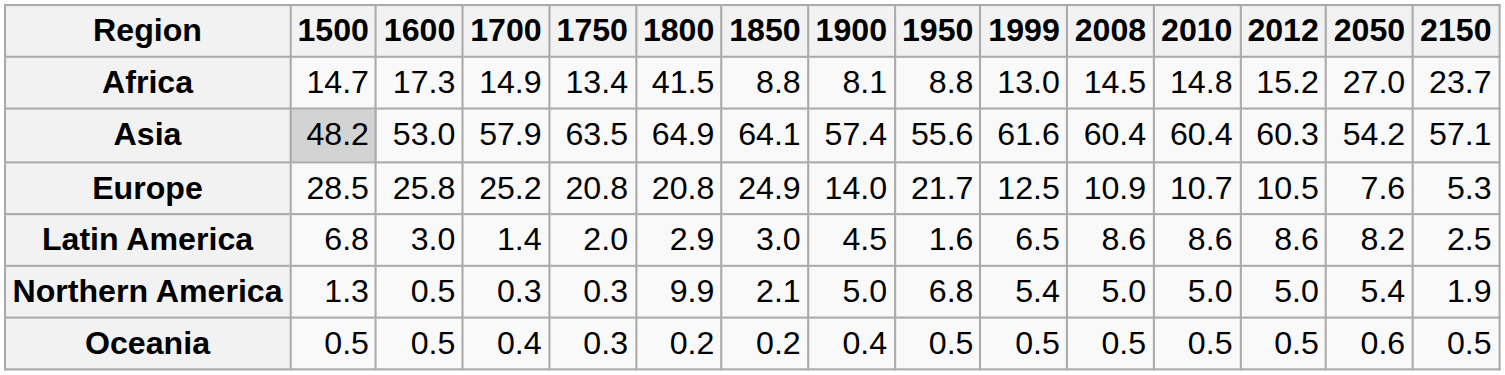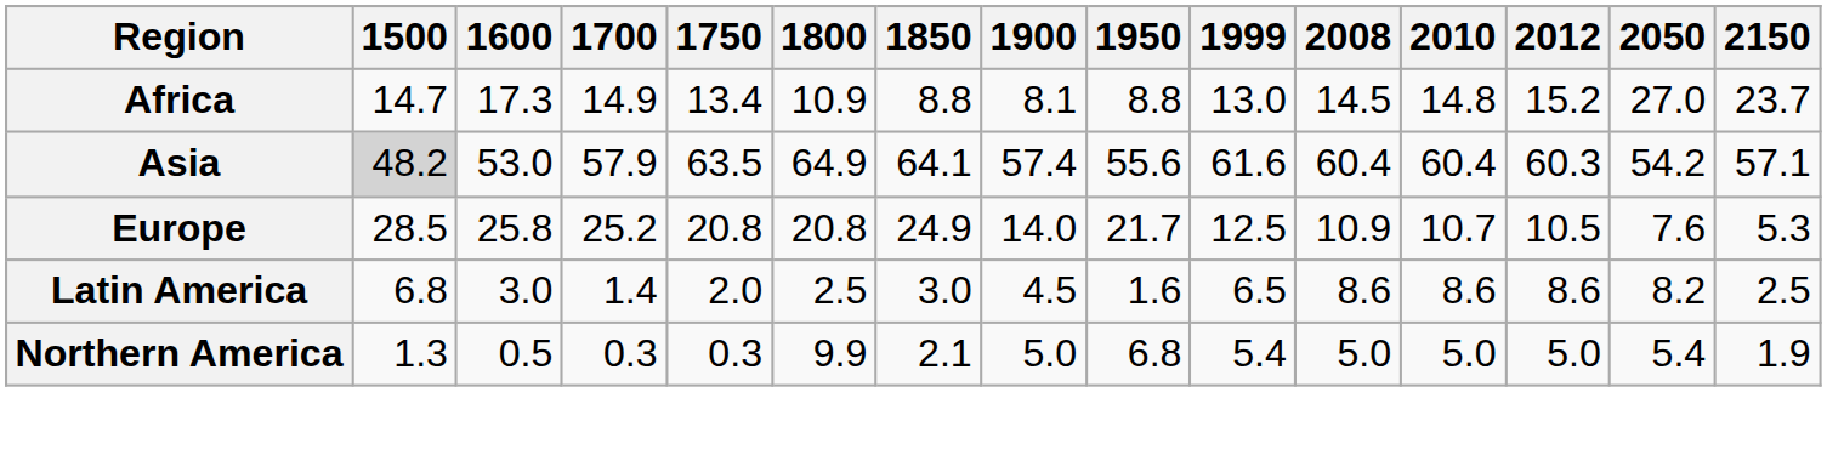 <table class="wikitable sortable" style="font-size:97%; text-align:right;">
 <tr>
 <th>Region</th>
 <th>1500</th>
 <th>1600</th>
 <th>1700</th>
 <th>1750</th>
 <th>1800</th>
 <th>1850</th>
 <th>1900</th>
 <th>1950</th>
 <th>1999</th>
 <th>2008</th>
 <th>2010</th>
 <th>2012</th>
 <th>2050</th>
 <th>2150</th>
 </tr>
 <tr>
 <th>Africa</th>
 <td>14.7</td>
 <td>17.3</td>
 <td>14.9</td>
 <td>13.4</td>
-<td>41.5</td>
+<td>10.9</td>
 <td>8.8</td>
 <td>8.1</td>
 <td>8.8</td>
 <td>13.0</td>
 <td>14.5</td>
 <td>14.8</td>
 <td>15.2</td>
 <td>27.0</td>
 <td>23.7</td>
 </tr>
 <tr>
 <th>Asia</th>
 <td style="background: lightgrey;">48.2</td>
 <td>53.0</td>
 <td>57.9</td>
 <td>63.5</td>
 <td>64.9</td>
 <td>64.1</td>
 <td>57.4</td>
 <td>55.6</td>
 <td>61.6</td>
 <td>60.4</td>
 <td>60.4</td>
 <td>60.3</td>
 <td>54.2</td>
 <td>57.1</td>
 </tr>
 <tr>
 <th>Europe</th>
 <td>28.5</td>
 <td>25.8</td>
 <td>25.2</td>
 <td>20.8</td>
 <td>20.8</td>
 <td>24.9</td>
 <td>14.0</td>
 <td>21.7</td>
 <td>12.5</td>
 <td>10.9</td>
 <td>10.7</td>
 <td>10.5</td>
 <td>7.6</td>
 <td>5.3</td>
 </tr>
 <tr>
 <th>Latin America</th>
 <td>6.8</td>
 <td>3.0</td>
 <td>1.4</td>
 <td>2.0</td>
-<td>2.9</td>
+<td>2.5</td>
 <td>3.0</td>
 <td>4.5</td>
 <td>1.6</td>
 <td>6.5</td>
 <td>8.6</td>
 <td>8.6</td>
 <td>8.6</td>
 <td>8.2</td>
 <td>2.5</td>
 </tr>
 <tr>
 <th>Northern America</th>
 <td>1.3</td>
 <td>0.5</td>
 <td>0.3</td>
 <td>0.3</td>
 <td>9.9</td>
 <td>2.1</td>
 <td>5.0</td>
 <td>6.8</td>
 <td>5.4</td>
 <td>5.0</td>
 <td>5.0</td>
 <td>5.0</td>
 <td>5.4</td>
 <td>1.9</td>
 </tr>
-<tr>
-<th>Oceania</th>
-<td>0.5</td>
-<td>0.5</td>
-<td>0.4</td>
-<td>0.3</td>
-<td>0.2</td>
-<td>0.2</td>
-<td>0.4</td>
-<td>0.5</td>
-<td>0.5</td>
-<td>0.5</td>
-<td>0.5</td>
-<td>0.5</td>
-<td>0.6</td>
-<td>0.5</td>
-</tr>
 </table>
